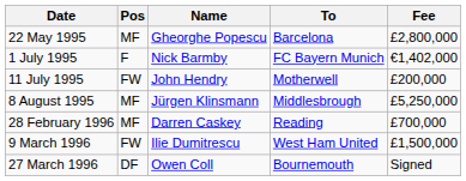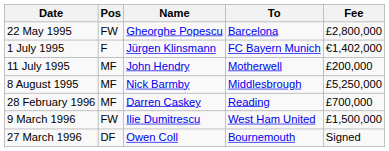 <table class="wikitable">
 <tr>
 <th>Date</th>
 <th>Pos</th>
 <th>Name</th>
 <th>To</th>
 <th>Fee</th>
 </tr>
 <tr>
 <td>22 May 1995</td>
-<td>MF</td>
+<td>FW</td>
 <td> <a href='#'>Gheorghe Popescu</a></td>
 <td> <a href='#'>Barcelona</a></td>
 <td>£2,800,000</td>
 </tr>
 <tr>
 <td>1 July 1995</td>
 <td>F</td>
-<td> <a href='#'>Nick Barmby</a></td>
+<td> <a href='#'>Jürgen Klinsmann</a></td>
 <td> <a href='#'>FC Bayern Munich</a></td>
 <td>€1,402,000</td>
 </tr>
 <tr>
 <td>11 July 1995</td>
-<td>FW</td>
+<td>MF</td>
 <td> <a href='#'>John Hendry</a></td>
 <td> <a href='#'>Motherwell</a></td>
 <td>£200,000</td>
 </tr>
 <tr>
 <td>8 August 1995</td>
 <td>MF</td>
-<td> <a href='#'>Jürgen Klinsmann</a></td>
+<td> <a href='#'>Nick Barmby</a></td>
 <td> <a href='#'>Middlesbrough</a></td>
 <td>£5,250,000</td>
 </tr>
 <tr>
 <td>28 February 1996</td>
 <td>MF</td>
 <td> <a href='#'>Darren Caskey</a></td>
 <td> <a href='#'>Reading</a></td>
 <td>£700,000</td>
 </tr>
 <tr>
 <td>9 March 1996</td>
 <td>FW</td>
 <td> <a href='#'>Ilie Dumitrescu</a></td>
 <td> <a href='#'>West Ham United</a></td>
 <td>£1,500,000</td>
 </tr>
 <tr>
 <td>27 March 1996</td>
 <td>DF</td>
 <td> <a href='#'>Owen Coll</a></td>
 <td> <a href='#'>Bournemouth</a></td>
 <td>Signed</td>
 </tr>
 </table>
